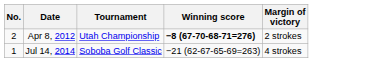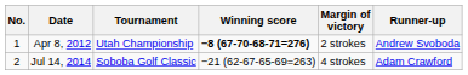 <table class="wikitable" style="font-size:95%;">
 <tr>
 <th>No.</th>
 <th>Date</th>
 <th>Tournament</th>
 <th>Winning score</th>
 <th>Margin of<br>victory</th>
+<th>Runner-up</th>
 </tr>
 <tr>
-<td align=center>2</td>
+<td align=center>1</td>
 <td align=right>Apr 8, <a href='#'>2012</a></td>
 <td><a href='#'>Utah Championship</a></td>
 <td><strong>−8 (67-70-68-71=276)</strong></td>
 <td>2 strokes</td>
+<td> <a href='#'>Andrew Svoboda</a></td>
 </tr>
 <tr>
-<td align=center>1</td>
+<td align=center>2</td>
 <td align=right>Jul 14, <a href='#'>2014</a></td>
 <td><a href='#'>Soboba Golf Classic</a></td>
 <td>−21 (62-67-65-69=263)</td>
 <td>4 strokes</td>
+<td> <a href='#'>Adam Crawford</a></td>
 </tr>
 </table>
